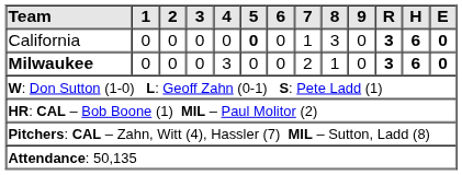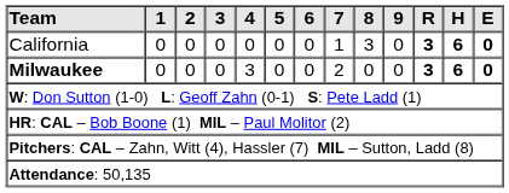 <table border=1 cellspacing=0 width=425 style="margin-left:3em;">
 <tr style="text-align:center; background-color:#e6e6e6;">
 <th align=left width=28%>Team</th>
 <th width=6%>1</th>
 <th width=6%>2</th>
 <th width=6%>3</th>
 <th width=6%>4</th>
 <th width=6%>5</th>
 <th width=6%>6</th>
 <th width=6%>7</th>
 <th width=6%>8</th>
 <th width=6%>9</th>
 <th width=6%>R</th>
 <th width=6%>H</th>
 <th width=6%>E</th>
 </tr>
 <tr style="text-align:center;">
 <td align=left>California</td>
 <td>0</td>
 <td>0</td>
 <td>0</td>
 <td>0</td>
-<td><strong>0</strong></td>
+<td>0</td>
 <td>0</td>
 <td>1</td>
 <td>3</td>
 <td>0</td>
 <td><strong>3</strong></td>
 <td><strong>6</strong></td>
 <td><strong>0</strong></td>
 </tr>
 <tr style="text-align:center;">
 <td align=left><strong>Milwaukee</strong></td>
 <td>0</td>
 <td>0</td>
 <td>0</td>
 <td>3</td>
 <td>0</td>
 <td>0</td>
 <td>2</td>
-<td>1</td>
+<td>0</td>
 <td>0</td>
 <td><strong>3</strong></td>
 <td><strong>6</strong></td>
 <td><strong>0</strong></td>
 </tr>
 <tr style="text-align:left;">
 <td colspan=13><small><strong>W</strong>: <a href='#'>Don Sutton</a> (1-0)   <strong>L</strong>: <a href='#'>Geoff Zahn</a> (0-1)   <strong>S</strong>: <a href='#'>Pete Ladd</a> (1)</small></td>
 </tr>
 <tr style="text-align:left;">
 <td colspan=13><small><strong>HR</strong>: <strong>CAL</strong> – <a href='#'>Bob Boone</a> (1)  <strong>MIL</strong> – <a href='#'>Paul Molitor</a> (2)</small></td>
 </tr>
 <tr style="text-align:left;">
 <td colspan=13><small><strong>Pitchers</strong>: <strong>CAL</strong> – Zahn, Witt (4), Hassler (7)  <strong>MIL</strong> – Sutton, Ladd (8)</small></td>
 </tr>
 <tr style="text-align:left;">
 <td colspan=13><small><strong>Attendance</strong>: 50,135</small></td>
 </tr>
 </table>
